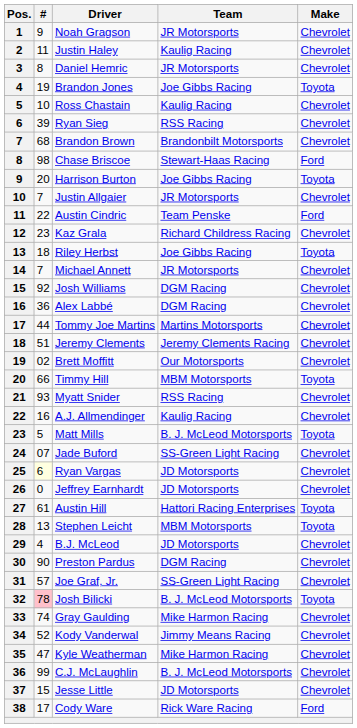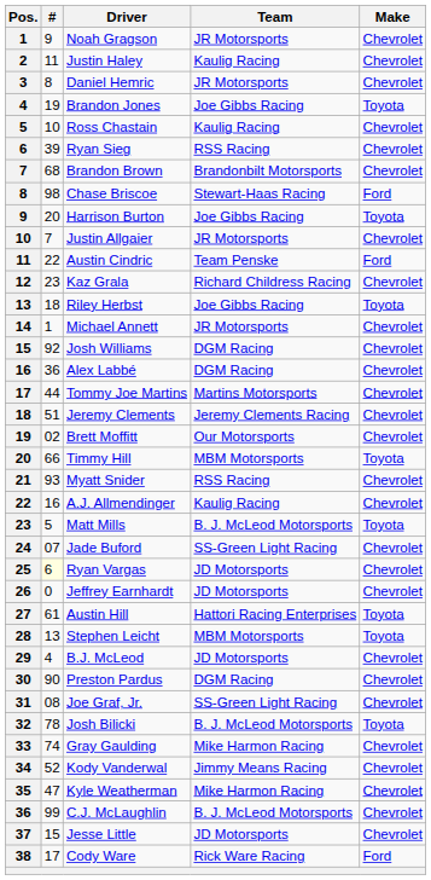 <table class="wikitable" style="font-size:95%">
 <tr>
 <th>Pos.</th>
 <th>#</th>
 <th>Driver</th>
 <th>Team</th>
 <th>Make</th>
 </tr>
 <tr>
 <th>1</th>
 <td>9</td>
 <td><a href='#'>Noah Gragson</a></td>
 <td><a href='#'>JR Motorsports</a></td>
 <td><a href='#'>Chevrolet</a></td>
 </tr>
 <tr>
 <th>2</th>
 <td>11</td>
 <td><a href='#'>Justin Haley</a></td>
 <td><a href='#'>Kaulig Racing</a></td>
 <td><a href='#'>Chevrolet</a></td>
 </tr>
 <tr>
 <th>3</th>
 <td>8</td>
 <td><a href='#'>Daniel Hemric</a></td>
 <td><a href='#'>JR Motorsports</a></td>
 <td><a href='#'>Chevrolet</a></td>
 </tr>
 <tr>
 <th>4</th>
 <td>19</td>
 <td><a href='#'>Brandon Jones</a></td>
 <td><a href='#'>Joe Gibbs Racing</a></td>
 <td><a href='#'>Toyota</a></td>
 </tr>
 <tr>
 <th>5</th>
 <td>10</td>
 <td><a href='#'>Ross Chastain</a></td>
 <td><a href='#'>Kaulig Racing</a></td>
 <td><a href='#'>Chevrolet</a></td>
 </tr>
 <tr>
 <th>6</th>
 <td>39</td>
 <td><a href='#'>Ryan Sieg</a></td>
 <td><a href='#'>RSS Racing</a></td>
 <td><a href='#'>Chevrolet</a></td>
 </tr>
 <tr>
 <th>7</th>
 <td>68</td>
 <td><a href='#'>Brandon Brown</a></td>
 <td><a href='#'>Brandonbilt Motorsports</a></td>
 <td><a href='#'>Chevrolet</a></td>
 </tr>
 <tr>
 <th>8</th>
 <td>98</td>
 <td><a href='#'>Chase Briscoe</a></td>
 <td><a href='#'>Stewart-Haas Racing</a></td>
 <td><a href='#'>Ford</a></td>
 </tr>
 <tr>
 <th>9</th>
 <td>20</td>
 <td><a href='#'>Harrison Burton</a></td>
 <td><a href='#'>Joe Gibbs Racing</a></td>
 <td><a href='#'>Toyota</a></td>
 </tr>
 <tr>
 <th>10</th>
 <td>7</td>
 <td><a href='#'>Justin Allgaier</a></td>
 <td><a href='#'>JR Motorsports</a></td>
 <td><a href='#'>Chevrolet</a></td>
 </tr>
 <tr>
 <th>11</th>
 <td>22</td>
 <td><a href='#'>Austin Cindric</a></td>
 <td><a href='#'>Team Penske</a></td>
 <td><a href='#'>Ford</a></td>
 </tr>
 <tr>
 <th>12</th>
 <td>23</td>
 <td><a href='#'>Kaz Grala</a></td>
 <td><a href='#'>Richard Childress Racing</a></td>
 <td><a href='#'>Chevrolet</a></td>
 </tr>
 <tr>
 <th>13</th>
 <td>18</td>
 <td><a href='#'>Riley Herbst</a></td>
 <td><a href='#'>Joe Gibbs Racing</a></td>
 <td><a href='#'>Toyota</a></td>
 </tr>
 <tr>
 <th>14</th>
-<td>7</td>
+<td>1</td>
 <td><a href='#'>Michael Annett</a></td>
 <td><a href='#'>JR Motorsports</a></td>
 <td><a href='#'>Chevrolet</a></td>
 </tr>
 <tr>
 <th>15</th>
 <td>92</td>
 <td><a href='#'>Josh Williams</a></td>
 <td><a href='#'>DGM Racing</a></td>
 <td><a href='#'>Chevrolet</a></td>
 </tr>
 <tr>
 <th>16</th>
 <td>36</td>
 <td><a href='#'>Alex Labbé</a></td>
 <td><a href='#'>DGM Racing</a></td>
 <td><a href='#'>Chevrolet</a></td>
 </tr>
 <tr>
 <th>17</th>
 <td>44</td>
 <td><a href='#'>Tommy Joe Martins</a></td>
 <td><a href='#'>Martins Motorsports</a></td>
 <td><a href='#'>Chevrolet</a></td>
 </tr>
 <tr>
 <th>18</th>
 <td>51</td>
 <td><a href='#'>Jeremy Clements</a></td>
 <td><a href='#'>Jeremy Clements Racing</a></td>
 <td><a href='#'>Chevrolet</a></td>
 </tr>
 <tr>
 <th>19</th>
 <td>02</td>
 <td><a href='#'>Brett Moffitt</a></td>
 <td><a href='#'>Our Motorsports</a></td>
 <td><a href='#'>Chevrolet</a></td>
 </tr>
 <tr>
 <th>20</th>
 <td>66</td>
 <td><a href='#'>Timmy Hill</a></td>
 <td><a href='#'>MBM Motorsports</a></td>
 <td><a href='#'>Toyota</a></td>
 </tr>
 <tr>
 <th>21</th>
 <td>93</td>
 <td><a href='#'>Myatt Snider</a></td>
 <td><a href='#'>RSS Racing</a></td>
 <td><a href='#'>Chevrolet</a></td>
 </tr>
 <tr>
 <th>22</th>
 <td>16</td>
 <td><a href='#'>A.J. Allmendinger</a></td>
 <td><a href='#'>Kaulig Racing</a></td>
 <td><a href='#'>Chevrolet</a></td>
 </tr>
 <tr>
 <th>23</th>
 <td>5</td>
 <td><a href='#'>Matt Mills</a></td>
 <td><a href='#'>B. J. McLeod Motorsports</a></td>
 <td><a href='#'>Toyota</a></td>
 </tr>
 <tr>
 <th>24</th>
 <td>07</td>
 <td><a href='#'>Jade Buford</a></td>
 <td><a href='#'>SS-Green Light Racing</a></td>
 <td><a href='#'>Chevrolet</a></td>
 </tr>
 <tr>
 <th>25</th>
 <td style="background: lightyellow;">6</td>
 <td><a href='#'>Ryan Vargas</a></td>
 <td><a href='#'>JD Motorsports</a></td>
 <td><a href='#'>Chevrolet</a></td>
 </tr>
 <tr>
 <th>26</th>
 <td>0</td>
 <td><a href='#'>Jeffrey Earnhardt</a></td>
 <td><a href='#'>JD Motorsports</a></td>
 <td><a href='#'>Chevrolet</a></td>
 </tr>
 <tr>
 <th>27</th>
 <td>61</td>
 <td><a href='#'>Austin Hill</a></td>
 <td><a href='#'>Hattori Racing Enterprises</a></td>
 <td><a href='#'>Toyota</a></td>
 </tr>
 <tr>
 <th>28</th>
 <td>13</td>
 <td><a href='#'>Stephen Leicht</a></td>
 <td><a href='#'>MBM Motorsports</a></td>
 <td><a href='#'>Toyota</a></td>
 </tr>
 <tr>
 <th>29</th>
 <td>4</td>
 <td><a href='#'>B.J. McLeod</a></td>
 <td><a href='#'>JD Motorsports</a></td>
 <td><a href='#'>Chevrolet</a></td>
 </tr>
 <tr>
 <th>30</th>
 <td>90</td>
 <td><a href='#'>Preston Pardus</a></td>
 <td><a href='#'>DGM Racing</a></td>
 <td><a href='#'>Chevrolet</a></td>
 </tr>
 <tr>
 <th>31</th>
-<td>57</td>
+<td>08</td>
 <td><a href='#'>Joe Graf, Jr.</a></td>
 <td><a href='#'>SS-Green Light Racing</a></td>
 <td><a href='#'>Chevrolet</a></td>
 </tr>
 <tr>
 <th>32</th>
-<td style="background: pink;">78</td>
+<td>78</td>
 <td><a href='#'>Josh Bilicki</a></td>
 <td><a href='#'>B. J. McLeod Motorsports</a></td>
 <td><a href='#'>Toyota</a></td>
 </tr>
 <tr>
 <th>33</th>
 <td>74</td>
 <td><a href='#'>Gray Gaulding</a></td>
 <td><a href='#'>Mike Harmon Racing</a></td>
 <td><a href='#'>Chevrolet</a></td>
 </tr>
 <tr>
 <th>34</th>
 <td>52</td>
 <td><a href='#'>Kody Vanderwal</a></td>
 <td><a href='#'>Jimmy Means Racing</a></td>
 <td><a href='#'>Chevrolet</a></td>
 </tr>
 <tr>
 <th>35</th>
 <td>47</td>
 <td><a href='#'>Kyle Weatherman</a></td>
 <td><a href='#'>Mike Harmon Racing</a></td>
 <td><a href='#'>Chevrolet</a></td>
 </tr>
 <tr>
 <th>36</th>
 <td>99</td>
 <td><a href='#'>C.J. McLaughlin</a></td>
 <td><a href='#'>B. J. McLeod Motorsports</a></td>
 <td><a href='#'>Chevrolet</a></td>
 </tr>
 <tr>
 <th>37</th>
 <td>15</td>
 <td><a href='#'>Jesse Little</a></td>
 <td><a href='#'>JD Motorsports</a></td>
 <td><a href='#'>Chevrolet</a></td>
 </tr>
 <tr>
 <th>38</th>
 <td>17</td>
 <td><a href='#'>Cody Ware</a></td>
 <td><a href='#'>Rick Ware Racing</a></td>
 <td><a href='#'>Ford</a></td>
 </tr>
 <tr>
 <th colspan="5"></th>
 </tr>
 </table>
